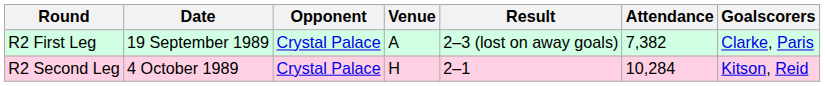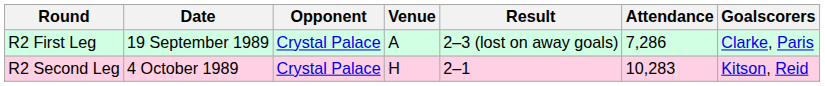 <table class="wikitable">
 <tr>
 <th>Round</th>
 <th>Date</th>
 <th>Opponent</th>
 <th>Venue</th>
 <th>Result</th>
 <th>Attendance</th>
 <th>Goalscorers</th>
 </tr>
 <tr style="background:#d0ffe3;">
 <td>R2 First Leg</td>
 <td>19 September 1989</td>
 <td><a href='#'>Crystal Palace</a></td>
 <td>A</td>
 <td>2–3 (lost on away goals)</td>
-<td>7,382</td>
+<td>7,286</td>
 <td><a href='#'>Clarke</a>, <a href='#'>Paris</a></td>
 </tr>
 <tr style="background:#ffd0e3;">
 <td>R2 Second Leg</td>
 <td>4 October 1989</td>
 <td><a href='#'>Crystal Palace</a></td>
 <td>H</td>
 <td>2–1</td>
-<td>10,284</td>
+<td>10,283</td>
 <td><a href='#'>Kitson</a>, <a href='#'>Reid</a></td>
 </tr>
 </table>
